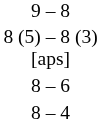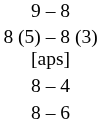 <table style="text-align:center">
 <tr>
 <th width=200></th>
 <th width=100></th>
 <th width=200></th>
 </tr>
 <tr>
 <td align=right><strong></strong></td>
 <td>9 – 8</td>
 <td align=left></td>
 </tr>
 <tr>
 <td align=right><strong></strong></td>
 <td>8 (5) – 8 (3) [aps]</td>
 <td align=left></td>
 </tr>
 <tr>
 <td align=right><strong></strong></td>
-<td>8 – 6</td>
+<td>8 – 4</td>
 <td align=left></td>
 </tr>
 <tr>
 <td align=right><strong></strong></td>
-<td>8 – 4</td>
+<td>8 – 6</td>
 <td align=left></td>
 </tr>
 </table>
